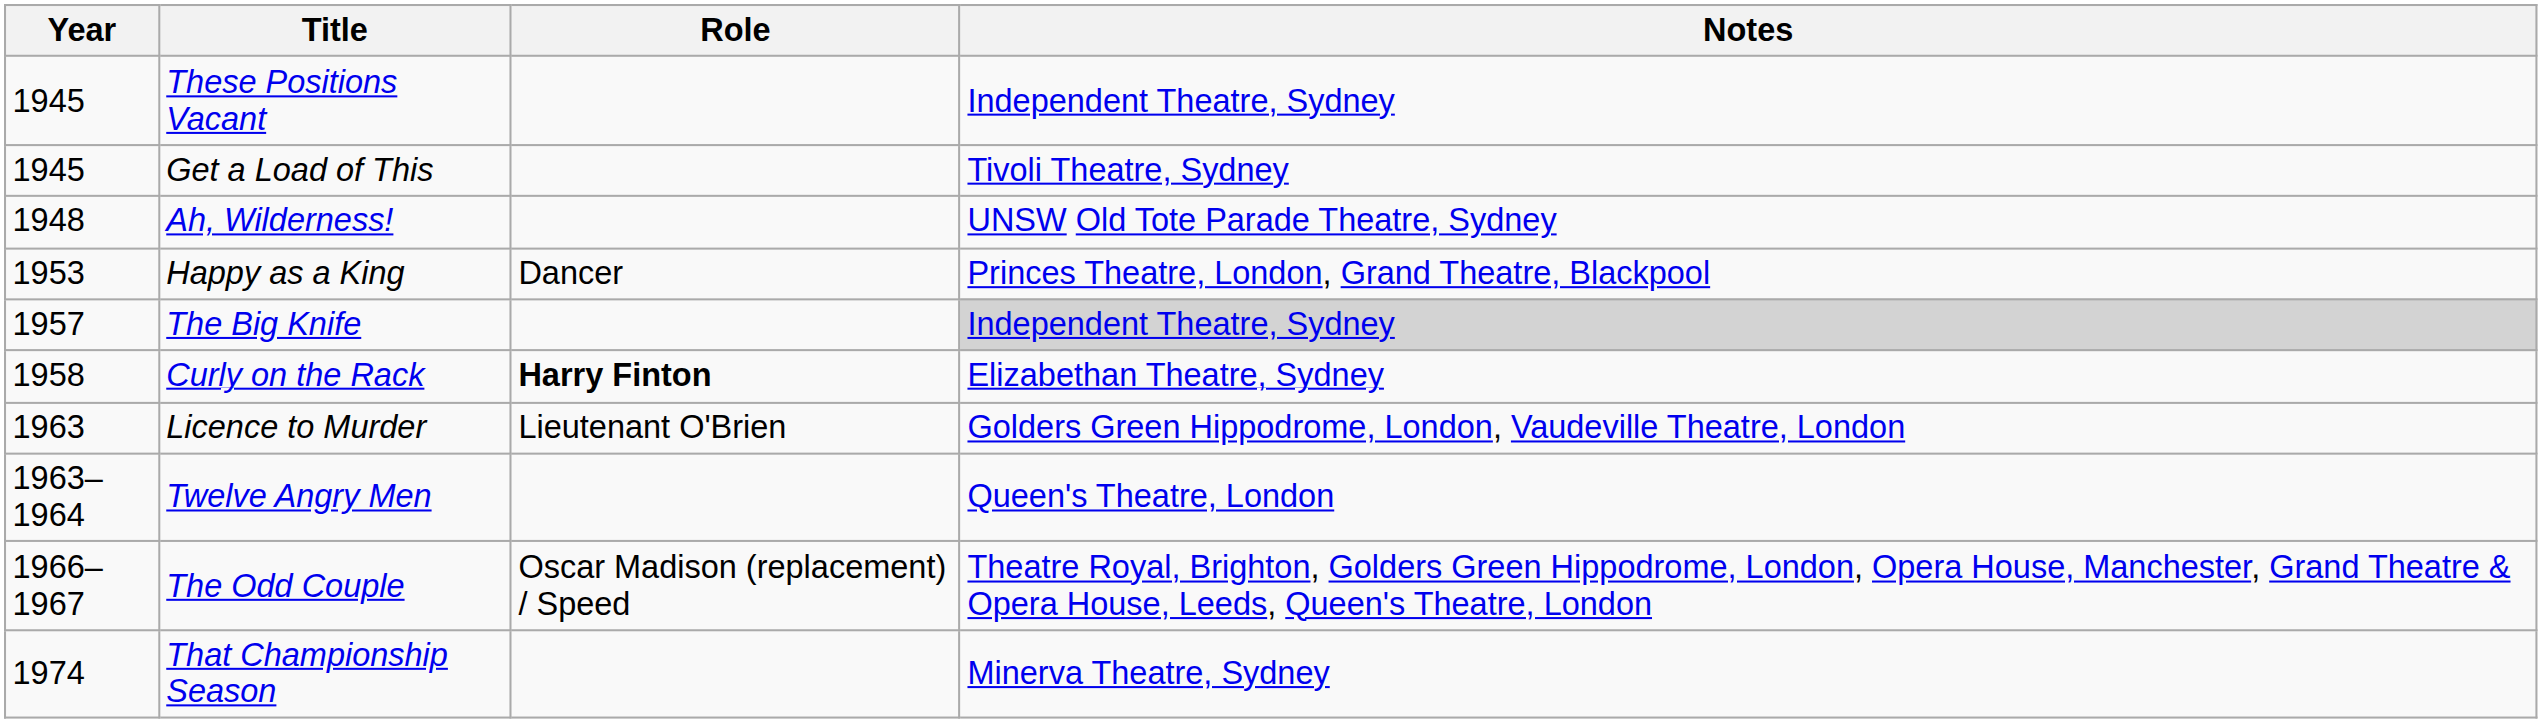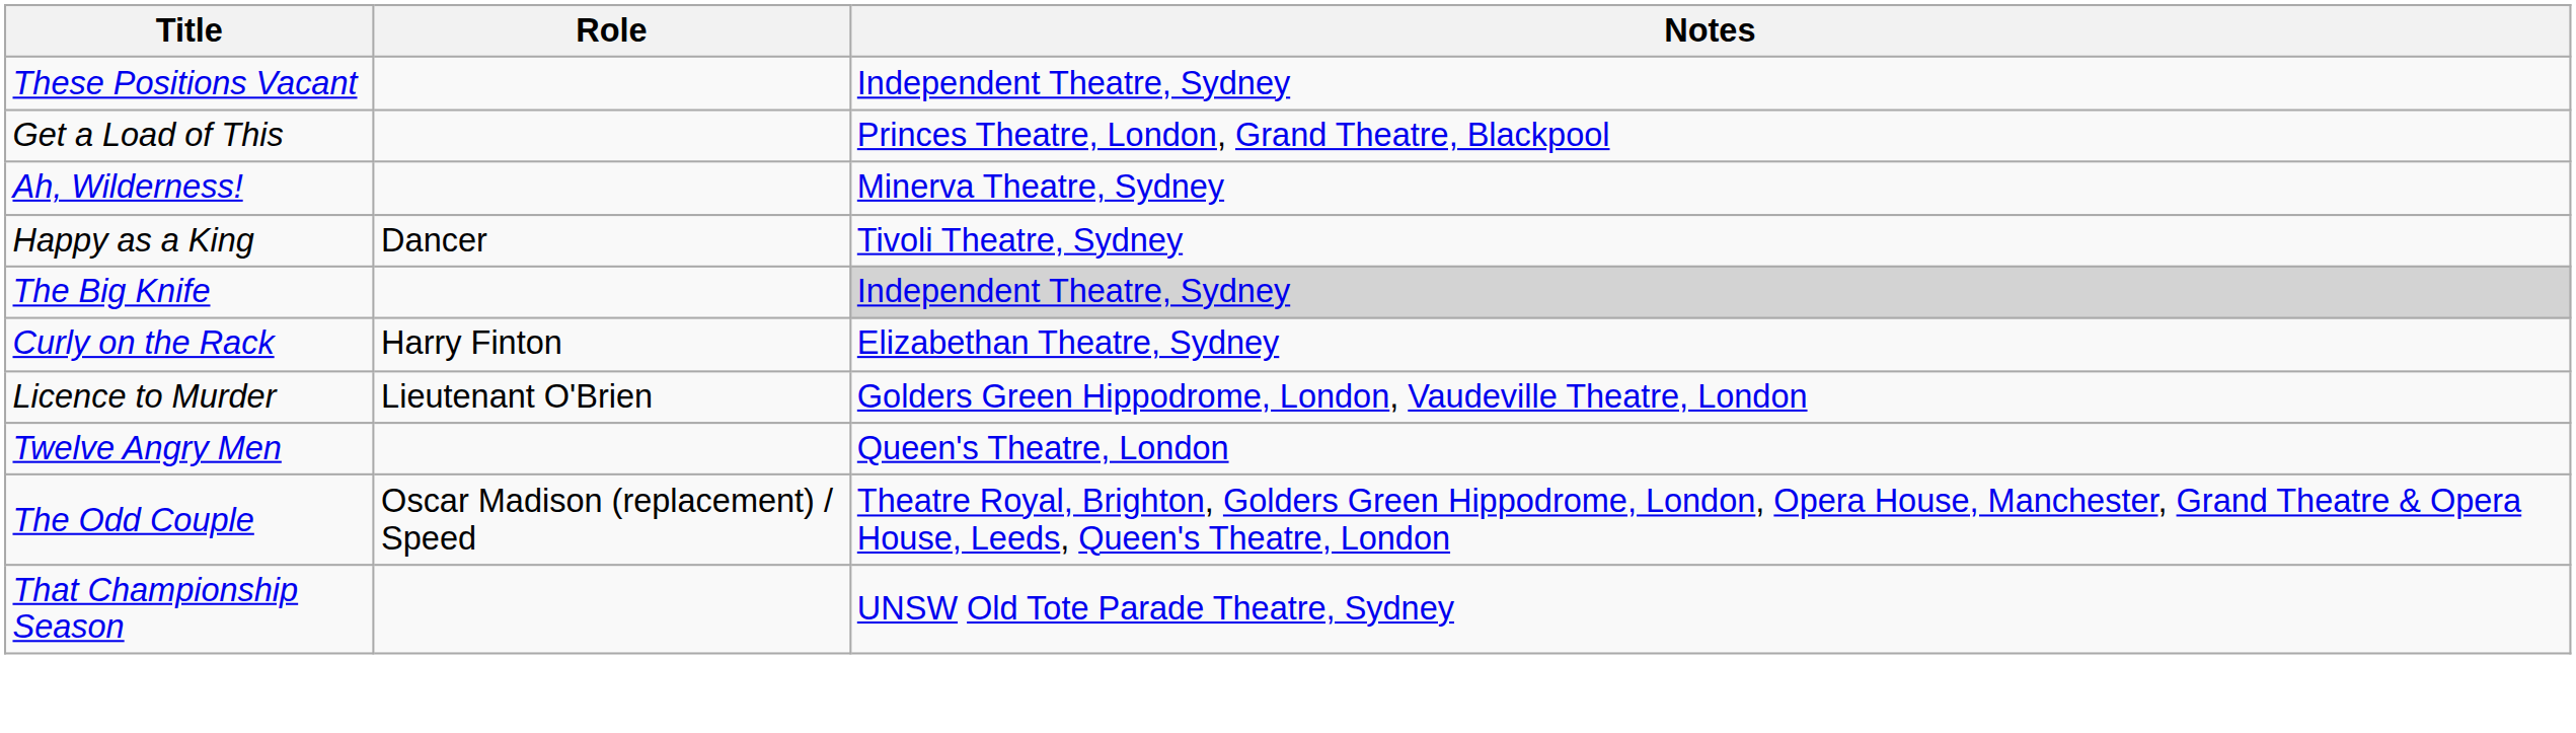 <table class=wikitable>
 <tr>
-<th>Year</th>
 <th>Title</th>
 <th>Role</th>
 <th>Notes</th>
 </tr>
 <tr>
-<td>1945</td>
 <td><em><a href='#'>These Positions Vacant</a></em></td>
 <td></td>
 <td><a href='#'>Independent Theatre, Sydney</a></td>
 </tr>
 <tr>
-<td>1945</td>
 <td><em>Get a Load of This</em></td>
 <td></td>
+<td><a href='#'>Princes Theatre, London</a>, <a href='#'>Grand Theatre, Blackpool</a></td>
+</tr>
+<tr>
+<td><em><a href='#'>Ah, Wilderness!</a></em></td>
+<td></td>
+<td><a href='#'>Minerva Theatre, Sydney</a></td>
+</tr>
+<tr>
+<td><em>Happy as a King</em></td>
+<td>Dancer</td>
 <td><a href='#'>Tivoli Theatre, Sydney</a></td>
 </tr>
 <tr>
-<td>1948</td>
-<td><em><a href='#'>Ah, Wilderness!</a></em></td>
-<td></td>
-<td><a href='#'>UNSW</a> <a href='#'>Old Tote Parade Theatre, Sydney</a></td>
-</tr>
-<tr>
-<td>1953</td>
-<td><em>Happy as a King</em></td>
-<td>Dancer</td>
-<td><a href='#'>Princes Theatre, London</a>, <a href='#'>Grand Theatre, Blackpool</a></td>
-</tr>
-<tr>
-<td>1957</td>
 <td><em><a href='#'>The Big Knife</a></em></td>
 <td></td>
 <td style="background: lightgrey;"><a href='#'>Independent Theatre, Sydney</a></td>
 </tr>
 <tr>
-<td>1958</td>
 <td><em><a href='#'>Curly on the Rack</a></em></td>
-<td><strong>Harry Finton</strong></td>
+<td>Harry Finton</td>
 <td><a href='#'>Elizabethan Theatre, Sydney</a></td>
 </tr>
 <tr>
-<td>1963</td>
 <td><em>Licence to Murder</em></td>
 <td>Lieutenant O'Brien</td>
 <td><a href='#'>Golders Green Hippodrome, London</a>, <a href='#'>Vaudeville Theatre, London</a></td>
 </tr>
 <tr>
-<td>1963–1964</td>
 <td><em><a href='#'>Twelve Angry Men</a></em></td>
 <td></td>
 <td><a href='#'>Queen's Theatre, London</a></td>
 </tr>
 <tr>
-<td>1966–1967</td>
 <td><em><a href='#'>The Odd Couple</a></em></td>
 <td>Oscar Madison (replacement) / Speed</td>
 <td><a href='#'>Theatre Royal, Brighton</a>, <a href='#'>Golders Green Hippodrome, London</a>, <a href='#'>Opera House, Manchester</a>, <a href='#'>Grand Theatre & Opera House, Leeds</a>, <a href='#'>Queen's Theatre, London</a></td>
 </tr>
 <tr>
-<td>1974</td>
 <td><em><a href='#'>That Championship Season</a></em></td>
 <td></td>
-<td><a href='#'>Minerva Theatre, Sydney</a></td>
+<td><a href='#'>UNSW</a> <a href='#'>Old Tote Parade Theatre, Sydney</a></td>
 </tr>
 </table>
